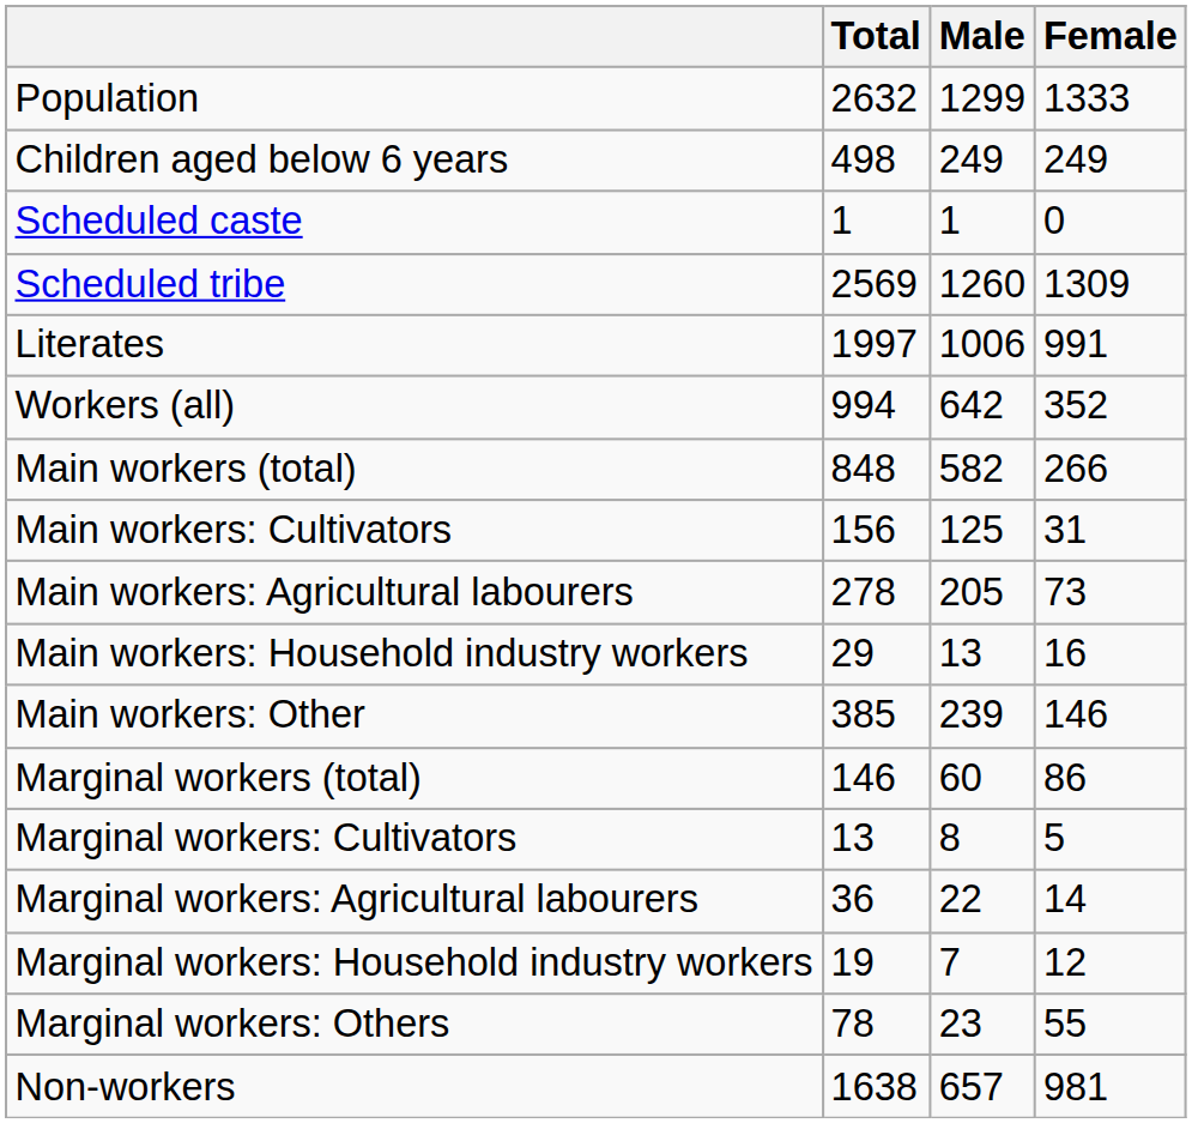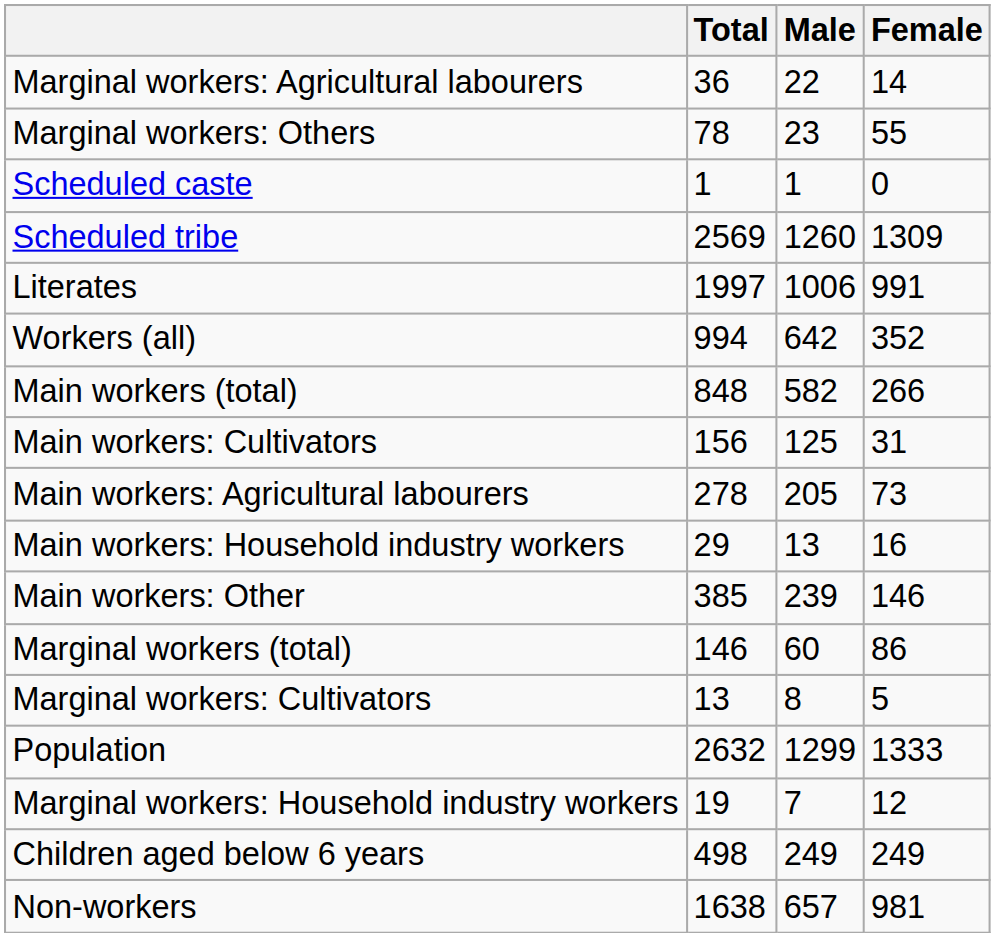 <table class="wikitable sortable">
 <tr>
 <th></th>
 <th>Total</th>
 <th>Male</th>
 <th>Female</th>
 </tr>
 <tr>
-<td>Population</td>
-<td>2632</td>
-<td>1299</td>
-<td>1333</td>
+<td>Marginal workers: Agricultural labourers</td>
+<td>36</td>
+<td>22</td>
+<td>14</td>
 </tr>
 <tr>
-<td>Children aged below 6 years</td>
-<td>498</td>
-<td>249</td>
-<td>249</td>
+<td>Marginal workers: Others</td>
+<td>78</td>
+<td>23</td>
+<td>55</td>
 </tr>
 <tr>
 <td><a href='#'>Scheduled caste</a></td>
 <td>1</td>
 <td>1</td>
 <td>0</td>
 </tr>
 <tr>
 <td><a href='#'>Scheduled tribe</a></td>
 <td>2569</td>
 <td>1260</td>
 <td>1309</td>
 </tr>
 <tr>
 <td>Literates</td>
 <td>1997</td>
 <td>1006</td>
 <td>991</td>
 </tr>
 <tr>
 <td>Workers (all)</td>
 <td>994</td>
 <td>642</td>
 <td>352</td>
 </tr>
 <tr>
 <td>Main workers (total)</td>
 <td>848</td>
 <td>582</td>
 <td>266</td>
 </tr>
 <tr>
 <td>Main workers: Cultivators</td>
 <td>156</td>
 <td>125</td>
 <td>31</td>
 </tr>
 <tr>
 <td>Main workers: Agricultural labourers</td>
 <td>278</td>
 <td>205</td>
 <td>73</td>
 </tr>
 <tr>
 <td>Main workers: Household industry workers</td>
 <td>29</td>
 <td>13</td>
 <td>16</td>
 </tr>
 <tr>
 <td>Main workers: Other</td>
 <td>385</td>
 <td>239</td>
 <td>146</td>
 </tr>
 <tr>
 <td>Marginal workers (total)</td>
 <td>146</td>
 <td>60</td>
 <td>86</td>
 </tr>
 <tr>
 <td>Marginal workers: Cultivators</td>
 <td>13</td>
 <td>8</td>
 <td>5</td>
 </tr>
 <tr>
-<td>Marginal workers: Agricultural labourers</td>
-<td>36</td>
-<td>22</td>
-<td>14</td>
+<td>Population</td>
+<td>2632</td>
+<td>1299</td>
+<td>1333</td>
 </tr>
 <tr>
 <td>Marginal workers: Household industry workers</td>
 <td>19</td>
 <td>7</td>
 <td>12</td>
 </tr>
 <tr>
-<td>Marginal workers: Others</td>
-<td>78</td>
-<td>23</td>
-<td>55</td>
+<td>Children aged below 6 years</td>
+<td>498</td>
+<td>249</td>
+<td>249</td>
 </tr>
 <tr>
 <td>Non-workers</td>
 <td>1638</td>
 <td>657</td>
 <td>981</td>
 </tr>
 </table>
